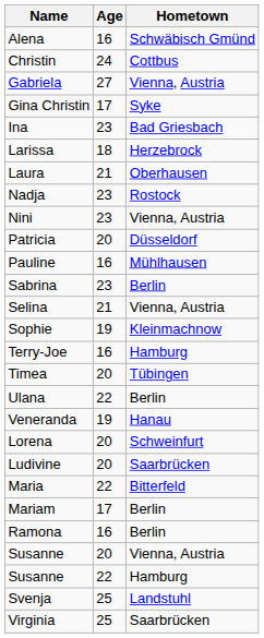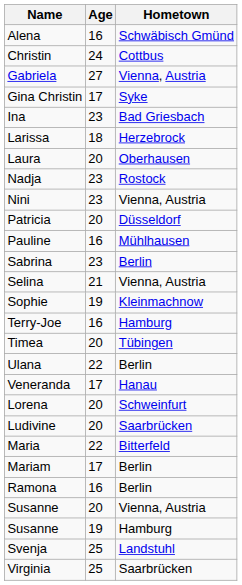 <table class="wikitable">
 <tr>
 <th>Name</th>
 <th>Age</th>
 <th>Hometown</th>
 </tr>
 <tr>
 <td>Alena</td>
 <td>16</td>
 <td><a href='#'>Schwäbisch Gmünd</a></td>
 </tr>
 <tr>
 <td>Christin</td>
 <td>24</td>
 <td><a href='#'>Cottbus</a></td>
 </tr>
 <tr>
 <td><a href='#'>Gabriela</a></td>
 <td>27</td>
 <td><a href='#'>Vienna</a>, <a href='#'>Austria</a></td>
 </tr>
 <tr>
 <td>Gina Christin</td>
 <td>17</td>
 <td><a href='#'>Syke</a></td>
 </tr>
 <tr>
 <td>Ina</td>
 <td>23</td>
 <td><a href='#'>Bad Griesbach</a></td>
 </tr>
 <tr>
 <td>Larissa</td>
 <td>18</td>
 <td><a href='#'>Herzebrock</a></td>
 </tr>
 <tr>
 <td>Laura</td>
-<td>21</td>
+<td>20</td>
 <td><a href='#'>Oberhausen</a></td>
 </tr>
 <tr>
 <td>Nadja</td>
 <td>23</td>
 <td><a href='#'>Rostock</a></td>
 </tr>
 <tr>
 <td>Nini</td>
 <td>23</td>
 <td>Vienna, Austria</td>
 </tr>
 <tr>
 <td>Patricia</td>
 <td>20</td>
 <td><a href='#'>Düsseldorf</a></td>
 </tr>
 <tr>
 <td>Pauline</td>
 <td>16</td>
 <td><a href='#'>Mühlhausen</a></td>
 </tr>
 <tr>
 <td>Sabrina</td>
 <td>23</td>
 <td><a href='#'>Berlin</a></td>
 </tr>
 <tr>
 <td>Selina</td>
 <td>21</td>
 <td>Vienna, Austria</td>
 </tr>
 <tr>
 <td>Sophie</td>
 <td>19</td>
 <td><a href='#'>Kleinmachnow</a></td>
 </tr>
 <tr>
 <td>Terry-Joe</td>
 <td>16</td>
 <td><a href='#'>Hamburg</a></td>
 </tr>
 <tr>
 <td>Timea</td>
 <td>20</td>
 <td><a href='#'>Tübingen</a></td>
 </tr>
 <tr>
 <td>Ulana</td>
 <td>22</td>
 <td>Berlin</td>
 </tr>
 <tr>
 <td>Veneranda</td>
-<td>19</td>
+<td>17</td>
 <td><a href='#'>Hanau</a></td>
 </tr>
 <tr>
 <td>Lorena</td>
 <td>20</td>
 <td><a href='#'>Schweinfurt</a></td>
 </tr>
 <tr>
 <td>Ludivine</td>
 <td>20</td>
 <td><a href='#'>Saarbrücken</a></td>
 </tr>
 <tr>
 <td>Maria</td>
 <td>22</td>
 <td><a href='#'>Bitterfeld</a></td>
 </tr>
 <tr>
 <td>Mariam</td>
 <td>17</td>
 <td>Berlin</td>
 </tr>
 <tr>
 <td>Ramona</td>
 <td>16</td>
 <td>Berlin</td>
 </tr>
 <tr>
 <td>Susanne</td>
 <td>20</td>
 <td>Vienna, Austria</td>
 </tr>
 <tr>
 <td>Susanne</td>
-<td>22</td>
+<td>19</td>
 <td>Hamburg</td>
 </tr>
 <tr>
 <td>Svenja</td>
 <td>25</td>
 <td><a href='#'>Landstuhl</a></td>
 </tr>
 <tr>
 <td>Virginia</td>
 <td>25</td>
 <td>Saarbrücken</td>
 </tr>
 </table>
